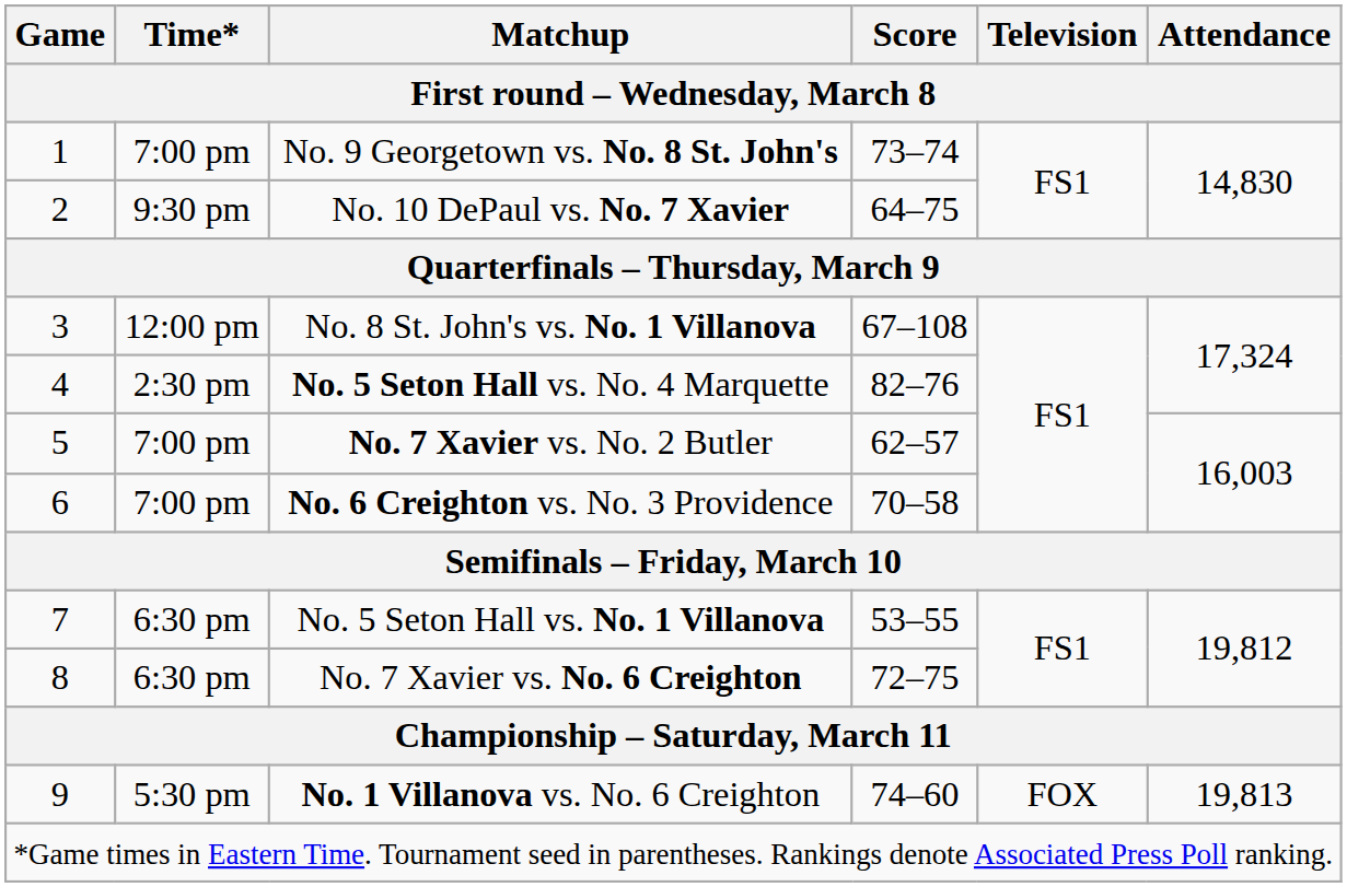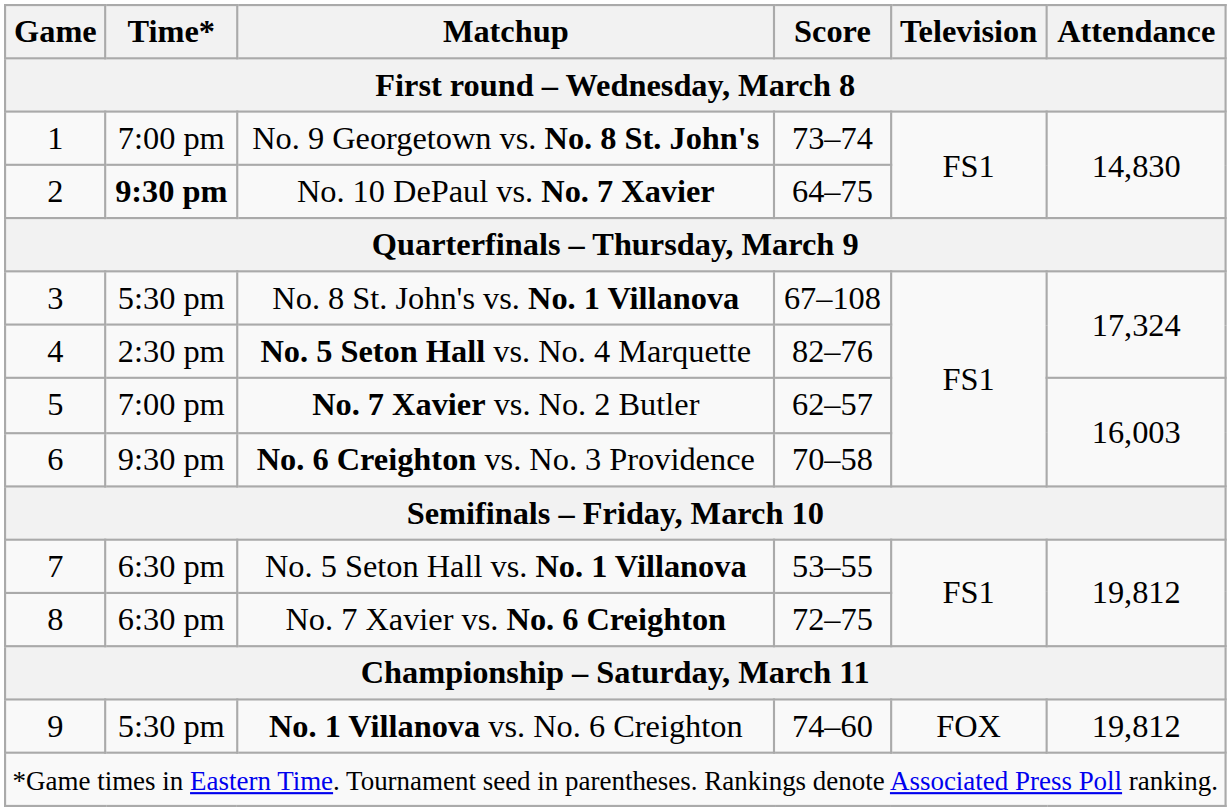 <table class="wikitable" style="font-size: 95%;text-align:center">
 <tr>
 <th>Game</th>
 <th>Time*</th>
 <th>Matchup</th>
 <th>Score</th>
 <th>Television</th>
 <th>Attendance</th>
 </tr>
 <tr>
 <th colspan=6>First round – Wednesday, March 8</th>
 </tr>
 <tr>
 <td>1</td>
 <td>7:00 pm</td>
 <td>No. 9 Georgetown vs. <strong>No. 8 St. John's</strong></td>
 <td>73–74</td>
 <td rowspan=2>FS1</td>
 <td rowspan=2>14,830</td>
 </tr>
 <tr>
 <td>2</td>
-<td>9:30 pm</td>
+<td><strong>9:30 pm</strong></td>
 <td>No. 10 DePaul vs. <strong>No. 7 Xavier</strong></td>
 <td>64–75</td>
 </tr>
 <tr>
 <th colspan=6>Quarterfinals – Thursday, March 9</th>
 </tr>
 <tr 13,845>
 <td>3</td>
-<td>12:00 pm</td>
+<td>5:30 pm</td>
 <td>No. 8 St. John's vs. <strong>No. 1 Villanova</strong></td>
 <td>67–108</td>
 <td rowspan=4>FS1</td>
 <td rowspan=2>17,324</td>
 </tr>
 <tr>
 <td>4</td>
 <td>2:30 pm</td>
 <td><strong>No. 5 Seton Hall</strong> vs. No. 4 Marquette</td>
 <td>82–76</td>
 </tr>
 <tr>
 <td>5</td>
 <td>7:00 pm</td>
 <td><strong>No. 7 Xavier</strong> vs. No. 2 Butler</td>
 <td>62–57</td>
 <td rowspan=2>16,003</td>
 </tr>
 <tr>
 <td>6</td>
-<td>7:00 pm</td>
+<td>9:30 pm</td>
 <td><strong>No. 6 Creighton</strong> vs. No. 3 Providence</td>
 <td>70–58</td>
 </tr>
 <tr>
 <th colspan=6>Semifinals – Friday, March 10</th>
 </tr>
 <tr>
 <td>7</td>
 <td>6:30 pm</td>
 <td>No. 5 Seton Hall vs. <strong>No. 1 Villanova</strong></td>
 <td>53–55</td>
 <td rowspan=2>FS1</td>
 <td rowspan=2>19,812</td>
 </tr>
 <tr>
 <td>8</td>
 <td>6:30 pm</td>
 <td>No. 7 Xavier vs. <strong>No. 6 Creighton</strong></td>
 <td>72–75</td>
 </tr>
 <tr>
 <th colspan=6>Championship – Saturday, March 11</th>
 </tr>
 <tr>
 <td>9</td>
 <td>5:30 pm</td>
 <td><strong>No. 1 Villanova</strong> vs. No. 6 Creighton</td>
 <td>74–60</td>
 <td>FOX</td>
-<td>19,813</td>
+<td>19,812</td>
 </tr>
 <tr>
 <td colspan=6><small>*Game times in <a href='#'>Eastern Time</a>. Tournament seed in parentheses. Rankings denote <a href='#'>Associated Press Poll</a> ranking.</small></td>
 </tr>
 </table>
